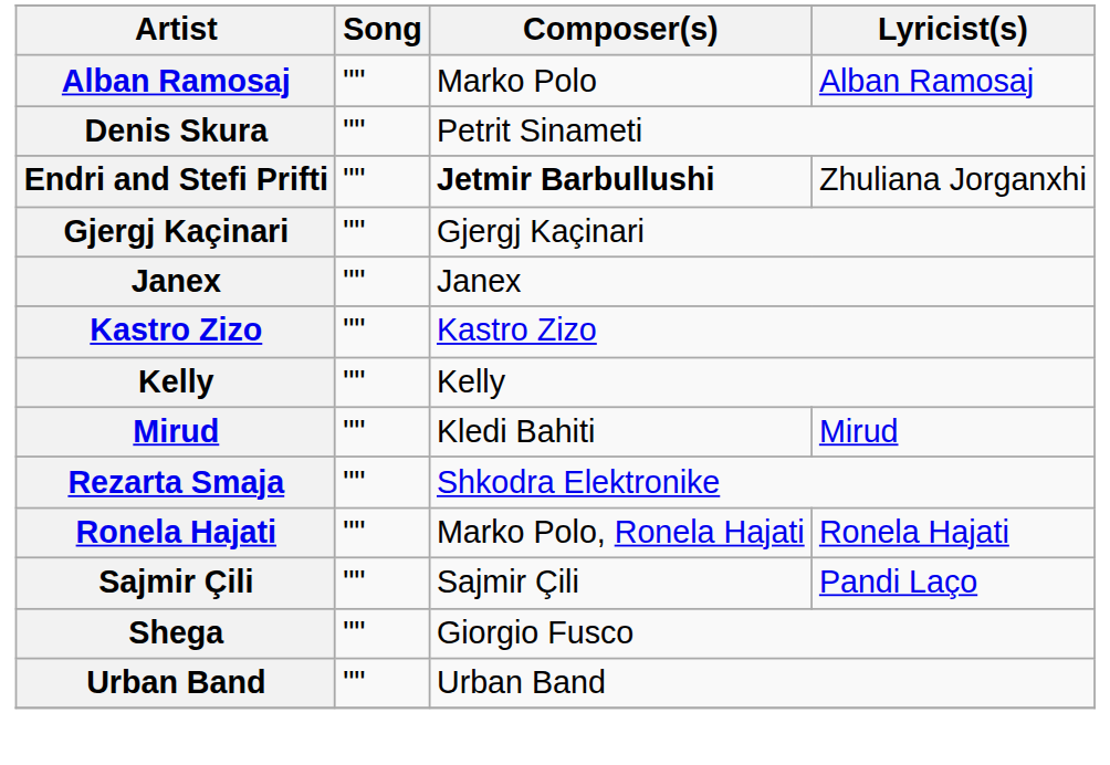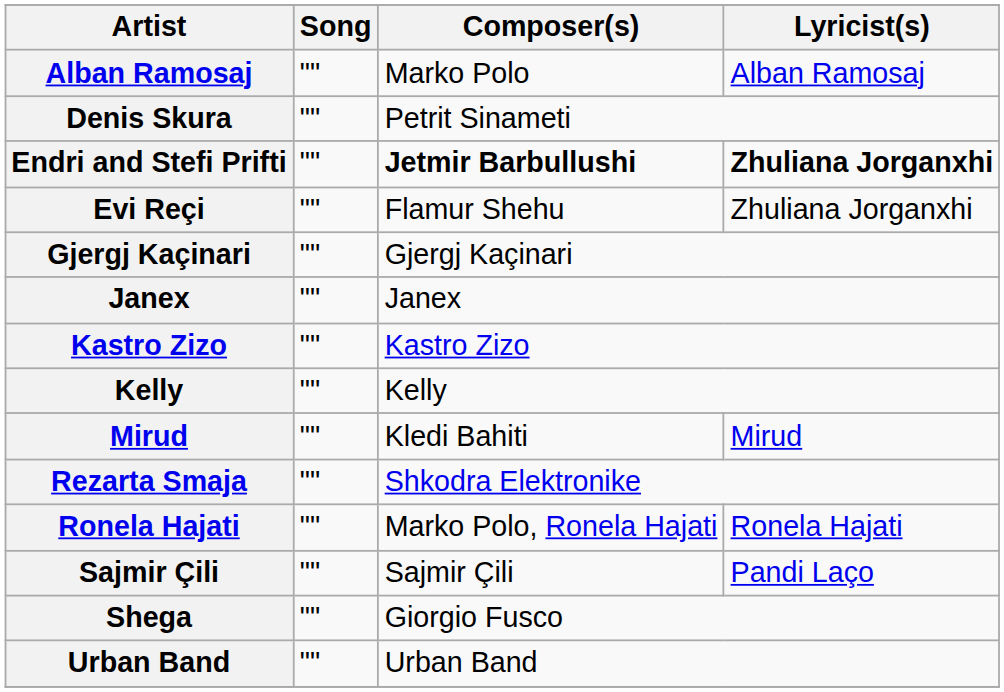 <table class="wikitable sortable plainrowheaders" style="margin: 1em auto 1em auto">
 <tr>
 </tr>
 <tr>
 <th scope="col">Artist</th>
 <th scope="col">Song</th>
 <th scope="col">Composer(s)</th>
 <th scope="col">Lyricist(s)</th>
 </tr>
 <tr>
 <th scope="row"><a href='#'>Alban Ramosaj</a></th>
 <td>""</td>
 <td>Marko Polo</td>
 <td><a href='#'>Alban Ramosaj</a></td>
 </tr>
 <tr>
 <th scope="row">Denis Skura</th>
 <td>""</td>
 <td colspan="2">Petrit Sinameti</td>
 </tr>
 <tr>
 <th scope="row">Endri and Stefi Prifti</th>
 <td>""</td>
 <td><strong>Jetmir Barbullushi</strong></td>
+<td><strong>Zhuliana Jorganxhi</strong></td>
+</tr>
+<tr>
+<th scope="row">Evi Reçi</th>
+<td>""</td>
+<td>Flamur Shehu</td>
 <td>Zhuliana Jorganxhi</td>
 </tr>
 <tr>
 <th scope="row">Gjergj Kaçinari</th>
 <td>""</td>
 <td colspan="2">Gjergj Kaçinari</td>
 </tr>
 <tr>
 <th scope="row">Janex</th>
 <td>""</td>
 <td colspan="2">Janex</td>
 </tr>
 <tr>
 <th scope="row"><a href='#'>Kastro Zizo</a></th>
 <td>""</td>
 <td colspan="2"><a href='#'>Kastro Zizo</a></td>
 </tr>
 <tr>
 <th scope="row">Kelly</th>
 <td>""</td>
 <td colspan="2">Kelly</td>
 </tr>
 <tr>
 <th scope="row"><a href='#'>Mirud</a></th>
 <td>""</td>
 <td>Kledi Bahiti</td>
 <td><a href='#'>Mirud</a></td>
 </tr>
 <tr>
 <th scope="row"><a href='#'>Rezarta Smaja</a></th>
 <td>""</td>
 <td colspan="2"><a href='#'>Shkodra Elektronike</a></td>
 </tr>
 <tr>
 <th scope="row"><a href='#'>Ronela Hajati</a></th>
 <td>""</td>
 <td>Marko Polo, <a href='#'>Ronela Hajati</a></td>
 <td><a href='#'>Ronela Hajati</a></td>
 </tr>
 <tr>
 <th scope="row">Sajmir Çili</th>
 <td>""</td>
 <td>Sajmir Çili</td>
 <td><a href='#'>Pandi Laço</a></td>
 </tr>
 <tr>
 <th scope="row">Shega</th>
 <td>""</td>
 <td colspan="2">Giorgio Fusco</td>
 </tr>
 <tr>
 <th scope="row">Urban Band</th>
 <td>""</td>
 <td colspan="2">Urban Band</td>
 </tr>
 <tr>
 </tr>
 </table>
